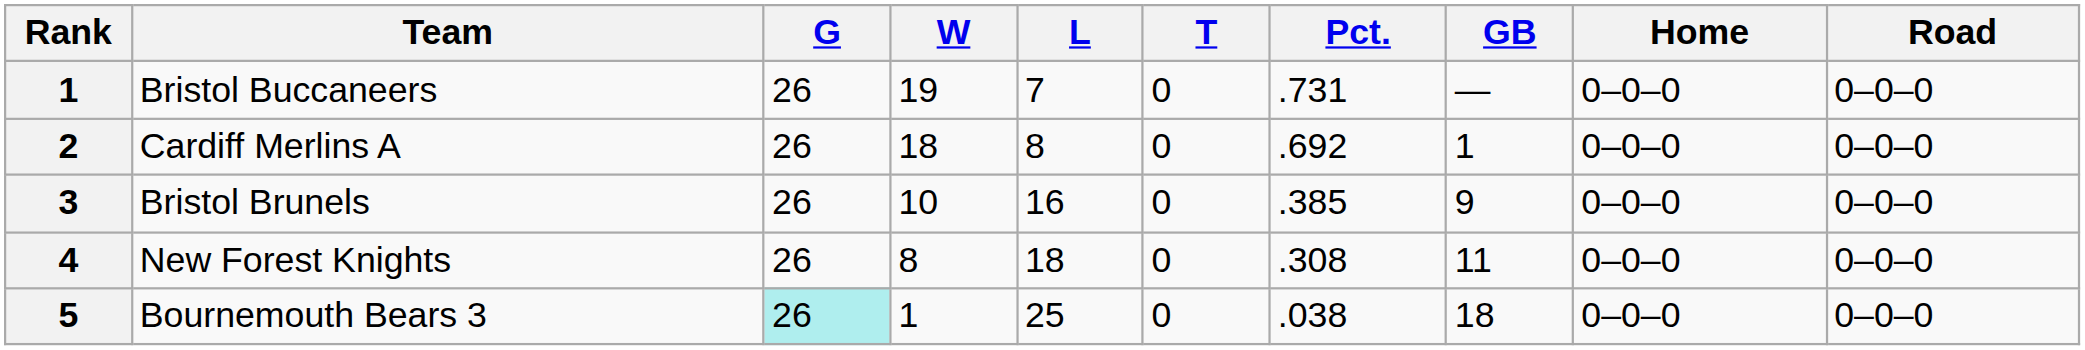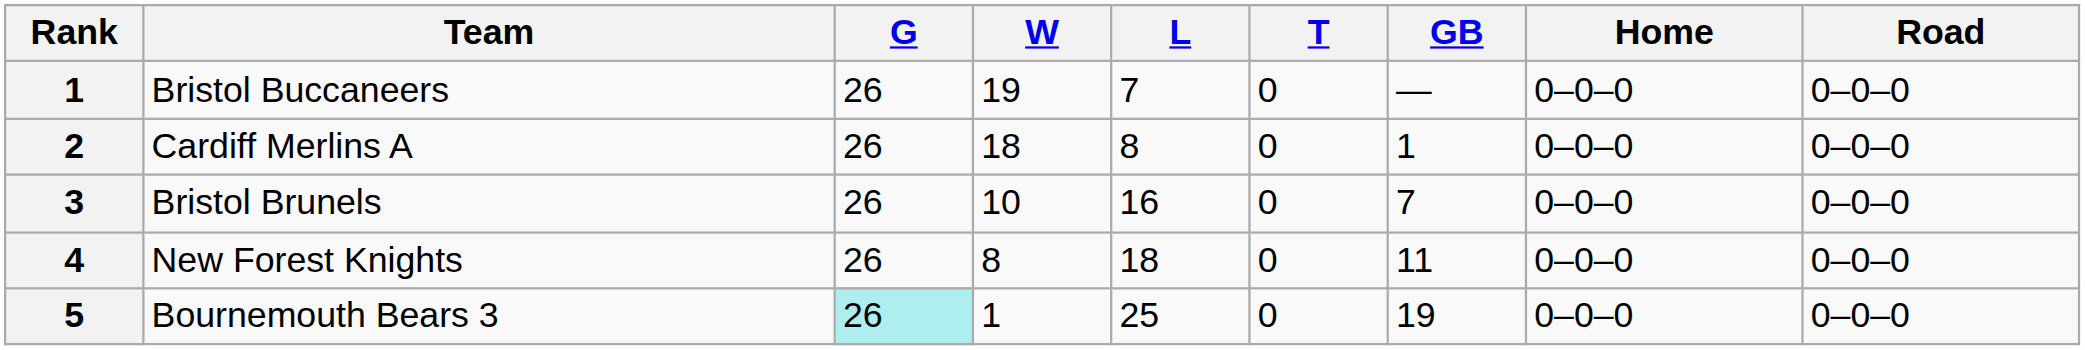 <table class="wikitable">
 <tr>
 <th scope="col" width="5%">Rank</th>
 <th scope="col" width="25%">Team</th>
 <th scope="col" width="5%"><a href='#'>G</a></th>
 <th scope="col" width="5%"><a href='#'>W</a></th>
 <th scope="col" width="5%"><a href='#'>L</a></th>
 <th scope="col" width="5%"><a href='#'>T</a></th>
-<th scope="col" width="7%"><a href='#'>Pct.</a></th>
 <th scope="col" width="5%"><a href='#'>GB</a></th>
 <th scope="col" width="10%">Home</th>
 <th scope="col" width="10%">Road</th>
 </tr>
 <tr>
 <th>1</th>
 <td style="text-align:left;">Bristol Buccaneers</td>
 <td>26</td>
 <td>19</td>
 <td>7</td>
 <td>0</td>
-<td>.731</td>
 <td>—</td>
 <td>0–0–0</td>
 <td>0–0–0</td>
 </tr>
 <tr>
 <th>2</th>
 <td style="text-align:left;">Cardiff Merlins A</td>
 <td>26</td>
 <td>18</td>
 <td>8</td>
 <td>0</td>
-<td>.692</td>
 <td>1</td>
 <td>0–0–0</td>
 <td>0–0–0</td>
 </tr>
 <tr>
 <th>3</th>
 <td style="text-align:left;">Bristol Brunels</td>
 <td>26</td>
 <td>10</td>
 <td>16</td>
 <td>0</td>
-<td>.385</td>
-<td>9</td>
+<td>7</td>
 <td>0–0–0</td>
 <td>0–0–0</td>
 </tr>
 <tr>
 <th>4</th>
 <td style="text-align:left;">New Forest Knights</td>
 <td>26</td>
 <td>8</td>
 <td>18</td>
 <td>0</td>
-<td>.308</td>
 <td>11</td>
 <td>0–0–0</td>
 <td>0–0–0</td>
 </tr>
 <tr>
 <th>5</th>
 <td style="text-align:left;">Bournemouth Bears 3</td>
 <td style="background: paleturquoise;">26</td>
 <td>1</td>
 <td>25</td>
 <td>0</td>
-<td>.038</td>
-<td>18</td>
+<td>19</td>
 <td>0–0–0</td>
 <td>0–0–0</td>
 </tr>
 </table>
